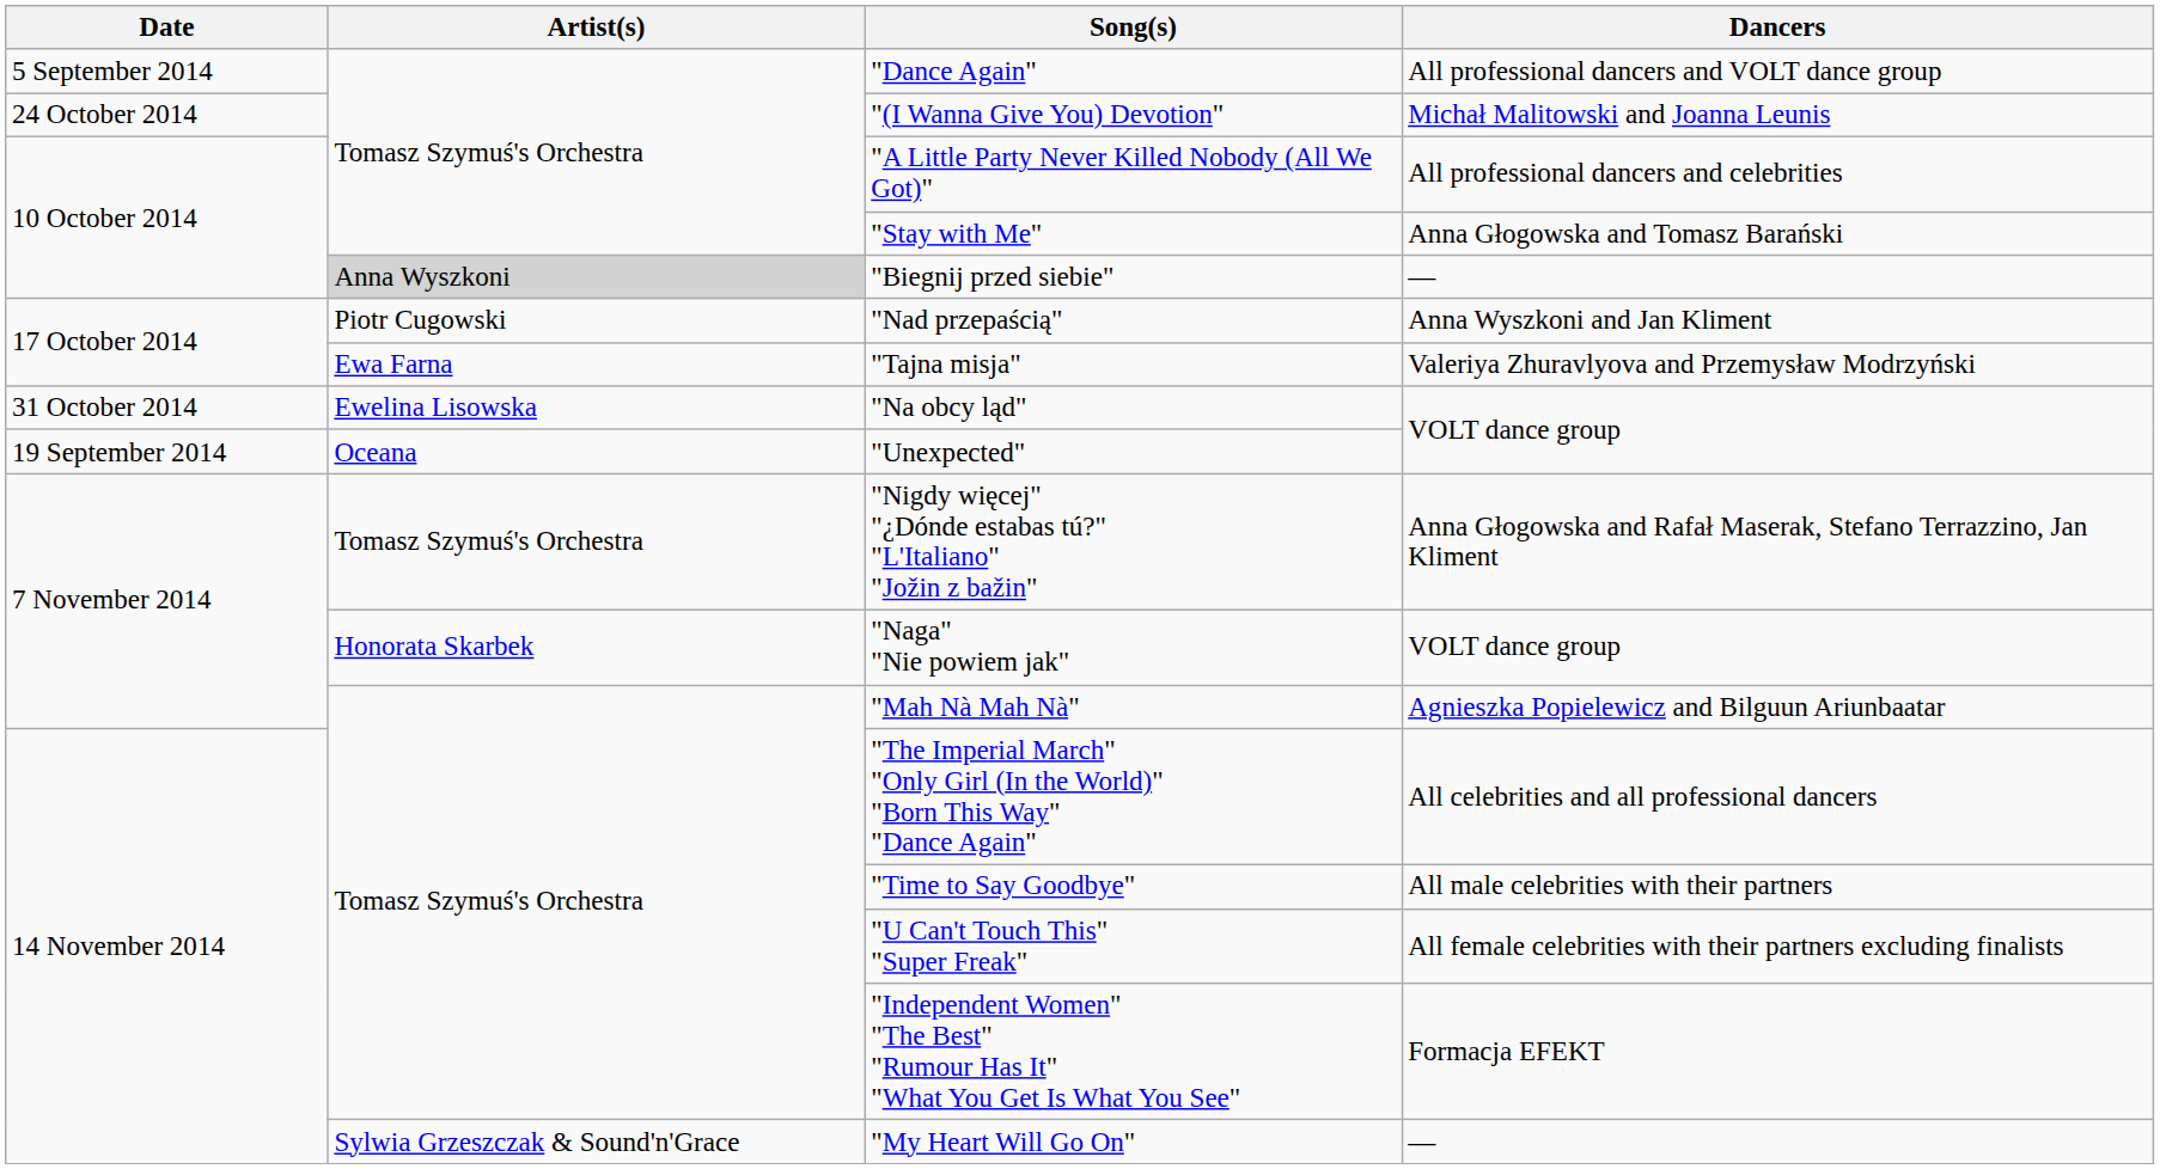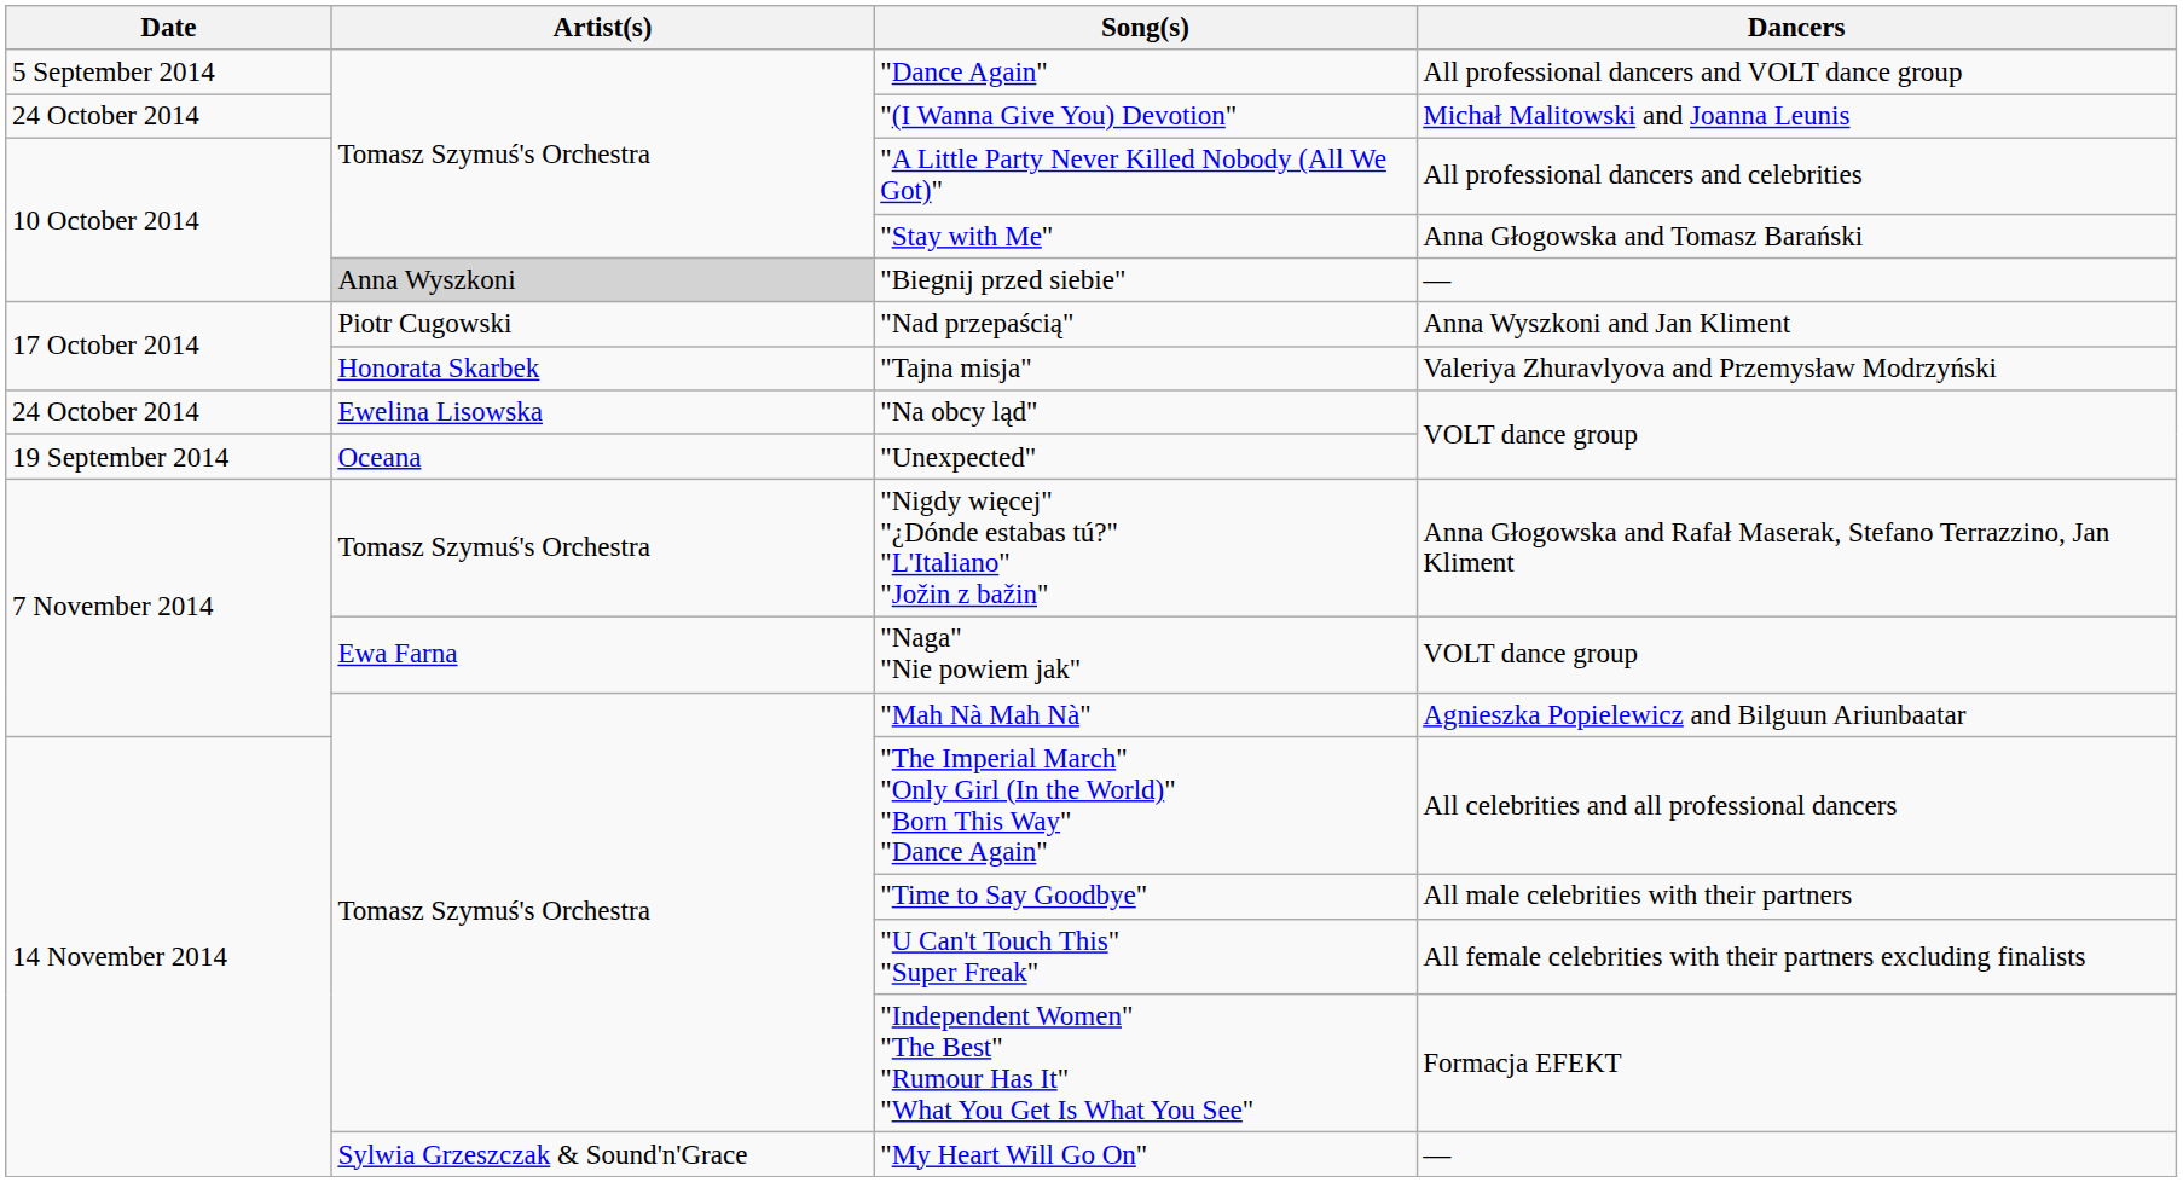 <table class="wikitable">
 <tr>
 <th style="width: 15%">Date</th>
 <th style="width: 25%">Artist(s)</th>
 <th style="width: 25%">Song(s)</th>
 <th>Dancers</th>
 </tr>
 <tr>
 <td>5 September 2014</td>
 <td rowspan=4>Tomasz Szymuś's Orchestra</td>
 <td>"<a href='#'>Dance Again</a>"</td>
 <td>All professional dancers and VOLT dance group</td>
 </tr>
 <tr>
 <td>24 October 2014</td>
 <td>"<a href='#'>(I Wanna Give You) Devotion</a>"</td>
 <td><a href='#'>Michał Malitowski</a> and <a href='#'>Joanna Leunis</a></td>
 </tr>
 <tr>
 <td rowspan=3>10 October 2014</td>
 <td>"<a href='#'>A Little Party Never Killed Nobody (All We Got)</a>"</td>
 <td>All professional dancers and celebrities</td>
 </tr>
 <tr>
 <td>"<a href='#'>Stay with Me</a>"</td>
 <td>Anna Głogowska and Tomasz Barański</td>
 </tr>
 <tr>
 <td style="background: lightgrey;">Anna Wyszkoni</td>
 <td>"Biegnij przed siebie"</td>
 <td>—</td>
 </tr>
 <tr>
 <td rowspan="2">17 October 2014</td>
 <td>Piotr Cugowski</td>
 <td>"Nad przepaścią"</td>
 <td>Anna Wyszkoni and Jan Kliment</td>
 </tr>
 <tr>
-<td><a href='#'>Ewa Farna</a></td>
+<td><a href='#'>Honorata Skarbek</a></td>
 <td>"Tajna misja"</td>
 <td>Valeriya Zhuravlyova and Przemysław Modrzyński</td>
 </tr>
 <tr>
-<td>31 October 2014</td>
+<td>24 October 2014</td>
 <td><a href='#'>Ewelina Lisowska</a></td>
 <td>"Na obcy ląd"</td>
 <td rowspan=2>VOLT dance group</td>
 </tr>
 <tr>
 <td>19 September 2014</td>
 <td><a href='#'>Oceana</a></td>
 <td>"Unexpected"</td>
 </tr>
 <tr>
 <td rowspan="3">7 November 2014</td>
 <td>Tomasz Szymuś's Orchestra</td>
 <td>"Nigdy więcej"<br>"¿Dónde estabas tú?"<br>"<a href='#'>L'Italiano</a>"<br>"<a href='#'>Jožin z bažin</a>"</td>
 <td>Anna Głogowska and Rafał Maserak, Stefano Terrazzino, Jan Kliment</td>
 </tr>
 <tr>
-<td><a href='#'>Honorata Skarbek</a></td>
+<td><a href='#'>Ewa Farna</a></td>
 <td>"Naga"<br>"Nie powiem jak"</td>
 <td>VOLT dance group</td>
 </tr>
 <tr>
 <td rowspan="5">Tomasz Szymuś's Orchestra</td>
 <td>"<a href='#'>Mah Nà Mah Nà</a>"</td>
 <td><a href='#'>Agnieszka Popielewicz</a> and Bilguun Ariunbaatar</td>
 </tr>
 <tr>
 <td rowspan="5">14 November 2014</td>
 <td>"<a href='#'>The Imperial March</a>"<br>"<a href='#'>Only Girl (In the World)</a>"<br>"<a href='#'>Born This Way</a>"<br>"<a href='#'>Dance Again</a>"</td>
 <td>All celebrities and all professional dancers</td>
 </tr>
 <tr>
 <td>"<a href='#'>Time to Say Goodbye</a>"</td>
 <td>All male celebrities with their partners</td>
 </tr>
 <tr>
 <td>"<a href='#'>U Can't Touch This</a>"<br>"<a href='#'>Super Freak</a>"</td>
 <td>All female celebrities with their partners excluding finalists</td>
 </tr>
 <tr>
 <td>"<a href='#'>Independent Women</a>"<br>"<a href='#'>The Best</a>"<br>"<a href='#'>Rumour Has It</a>"<br>"<a href='#'>What You Get Is What You See</a>"</td>
 <td>Formacja EFEKT</td>
 </tr>
 <tr>
 <td><a href='#'>Sylwia Grzeszczak</a> & Sound'n'Grace</td>
 <td>"<a href='#'>My Heart Will Go On</a>"</td>
 <td>—</td>
 </tr>
 <tr>
 </tr>
 </table>
